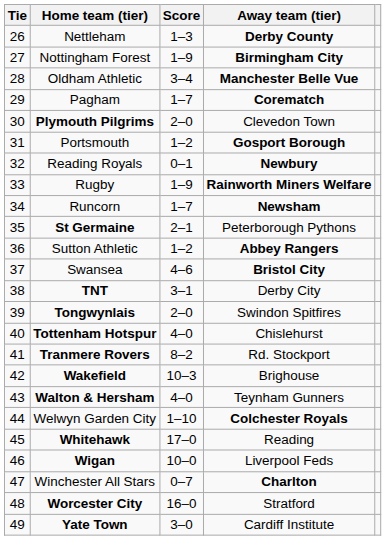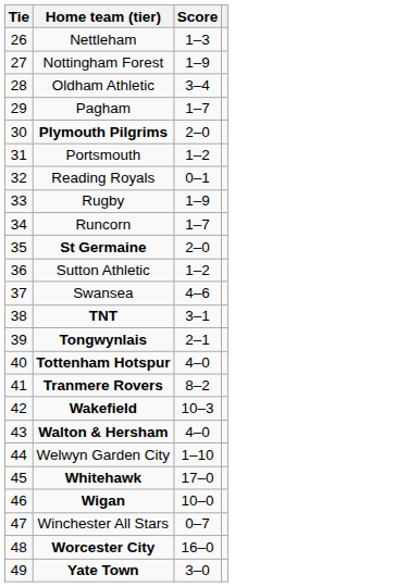 <table class="wikitable" style="text-align:center; font-size:85%">
 <tr>
 <th>Tie</th>
 <th>Home team (tier)</th>
 <th>Score</th>
-<th>Away team (tier)</th>
 <th></th>
 </tr>
 <tr>
 <td align="center">26</td>
 <td>Nettleham</td>
 <td align="center">1–3</td>
-<td><strong>Derby County</strong></td>
 <td></td>
 </tr>
 <tr>
 <td align="center">27</td>
 <td>Nottingham Forest</td>
 <td align="center">1–9</td>
-<td><strong>Birmingham City</strong></td>
 <td></td>
 </tr>
 <tr>
 <td align="center">28</td>
 <td>Oldham Athletic</td>
 <td align="center">3–4</td>
-<td><strong>Manchester Belle Vue</strong></td>
 <td></td>
 </tr>
 <tr>
 <td align="center">29</td>
 <td>Pagham</td>
 <td align="center">1–7</td>
-<td><strong>Corematch</strong></td>
 <td></td>
 </tr>
 <tr>
 <td align="center">30</td>
 <td><strong>Plymouth Pilgrims</strong></td>
 <td align="center">2–0</td>
-<td>Clevedon Town</td>
 <td></td>
 </tr>
 <tr>
 <td align="center">31</td>
 <td>Portsmouth</td>
 <td align="center">1–2</td>
-<td><strong>Gosport Borough</strong></td>
 <td></td>
 </tr>
 <tr>
 <td align="center">32</td>
 <td>Reading Royals</td>
 <td align="center">0–1</td>
-<td><strong>Newbury</strong></td>
 <td></td>
 </tr>
 <tr>
 <td align="center">33</td>
 <td>Rugby</td>
 <td align="center">1–9</td>
-<td><strong>Rainworth Miners Welfare</strong></td>
 <td></td>
 </tr>
 <tr>
 <td align="center">34</td>
 <td>Runcorn</td>
 <td align="center">1–7</td>
-<td><strong>Newsham</strong></td>
 <td></td>
 </tr>
 <tr>
 <td align="center">35</td>
 <td><strong>St Germaine</strong></td>
-<td align="center">2–1</td>
-<td>Peterborough Pythons</td>
+<td align="center">2–0</td>
 <td></td>
 </tr>
 <tr>
 <td align="center">36</td>
 <td>Sutton Athletic</td>
 <td align="center">1–2</td>
-<td><strong>Abbey Rangers</strong></td>
 <td></td>
 </tr>
 <tr>
 <td align="center">37</td>
 <td>Swansea</td>
 <td align="center">4–6 </td>
-<td><strong>Bristol City</strong></td>
 <td></td>
 </tr>
 <tr>
 <td align="center">38</td>
 <td><strong>TNT</strong></td>
 <td align="center">3–1</td>
-<td>Derby City</td>
 <td></td>
 </tr>
 <tr>
 <td align="center">39</td>
 <td><strong>Tongwynlais</strong></td>
-<td align="center">2–0</td>
-<td>Swindon Spitfires</td>
+<td align="center">2–1</td>
 <td></td>
 </tr>
 <tr>
 <td align="center">40</td>
 <td><strong>Tottenham Hotspur</strong></td>
 <td align="center">4–0</td>
-<td>Chislehurst</td>
 <td></td>
 </tr>
 <tr>
 <td align="center">41</td>
 <td><strong>Tranmere Rovers</strong></td>
 <td align="center">8–2</td>
-<td>Rd. Stockport</td>
 <td></td>
 </tr>
 <tr>
 <td align="center">42</td>
 <td><strong>Wakefield</strong></td>
 <td align="center">10–3</td>
-<td>Brighouse</td>
 <td></td>
 </tr>
 <tr>
 <td align="center">43</td>
 <td><strong>Walton & Hersham</strong></td>
 <td align="center">4–0</td>
-<td>Teynham Gunners</td>
 <td></td>
 </tr>
 <tr>
 <td align="center">44</td>
 <td>Welwyn Garden City</td>
 <td align="center">1–10</td>
-<td><strong>Colchester Royals</strong></td>
 <td></td>
 </tr>
 <tr>
 <td align="center">45</td>
 <td><strong>Whitehawk</strong></td>
 <td align="center">17–0</td>
-<td>Reading</td>
 <td></td>
 </tr>
 <tr>
 <td align="center">46</td>
 <td><strong>Wigan</strong></td>
 <td align="center">10–0</td>
-<td>Liverpool Feds</td>
 <td></td>
 </tr>
 <tr>
 <td align="center">47</td>
 <td>Winchester All Stars</td>
 <td align="center">0–7</td>
-<td><strong>Charlton</strong></td>
 <td></td>
 </tr>
 <tr>
 <td align="center">48</td>
 <td><strong>Worcester City</strong></td>
 <td align="center">16–0</td>
-<td>Stratford</td>
 <td></td>
 </tr>
 <tr>
 <td align="center">49</td>
 <td><strong>Yate Town</strong></td>
 <td align="center">3–0</td>
-<td>Cardiff Institute</td>
 <td></td>
 </tr>
 </table>
